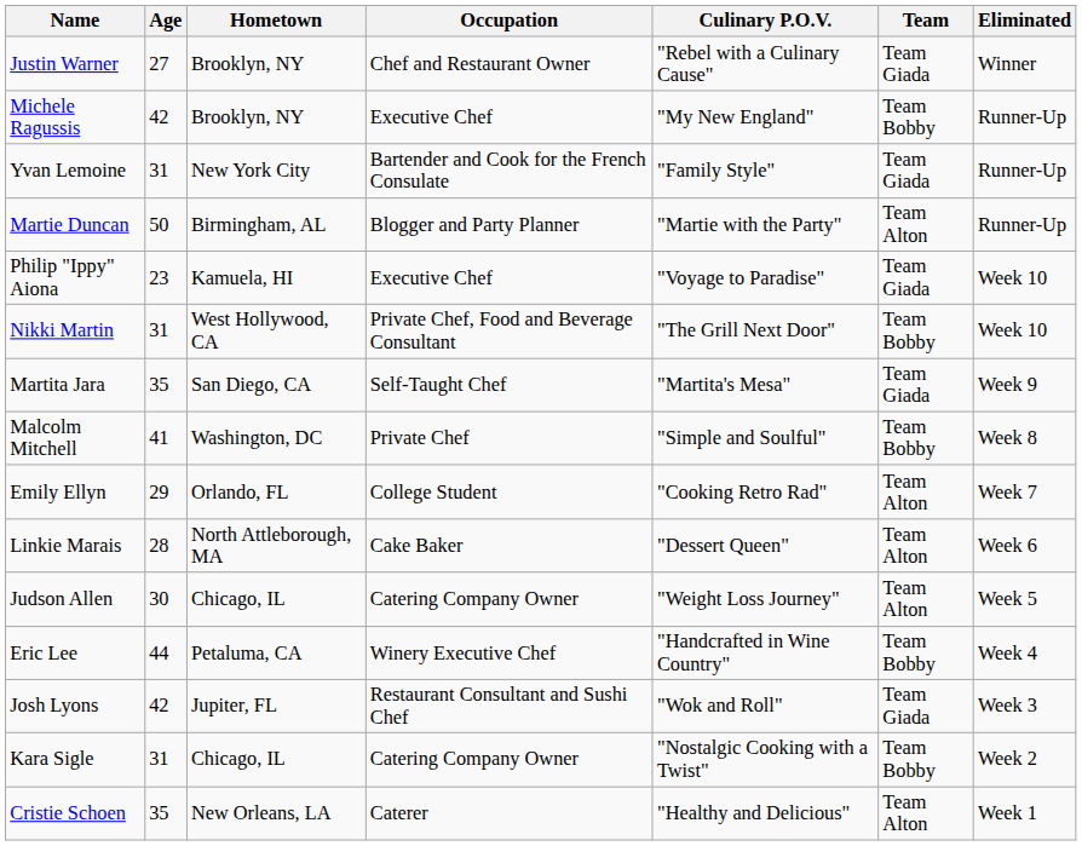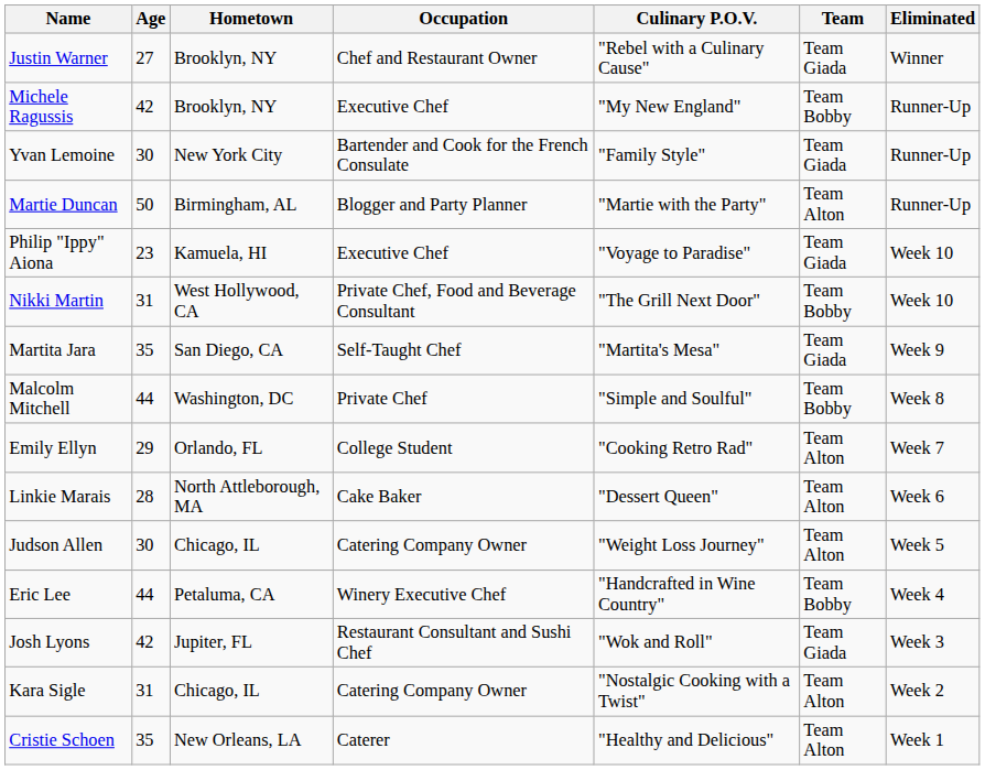 <table class="wikitable">
 <tr>
 <th>Name</th>
 <th>Age</th>
 <th>Hometown</th>
 <th>Occupation</th>
 <th>Culinary P.O.V.</th>
 <th>Team</th>
 <th>Eliminated</th>
 </tr>
 <tr>
 <td><a href='#'>Justin Warner</a></td>
 <td>27</td>
 <td>Brooklyn, NY</td>
 <td>Chef and Restaurant Owner</td>
 <td>"Rebel with a Culinary Cause"</td>
 <td>Team Giada</td>
 <td>Winner</td>
 </tr>
 <tr>
 <td><a href='#'>Michele Ragussis</a></td>
 <td>42</td>
 <td>Brooklyn, NY</td>
 <td>Executive Chef</td>
 <td>"My New England"</td>
 <td>Team Bobby</td>
 <td>Runner-Up</td>
 </tr>
 <tr>
 <td>Yvan Lemoine</td>
-<td>31</td>
+<td>30</td>
 <td>New York City</td>
 <td>Bartender and Cook for the French Consulate</td>
 <td>"Family Style"</td>
 <td>Team Giada</td>
 <td>Runner-Up</td>
 </tr>
 <tr>
 <td><a href='#'>Martie Duncan</a></td>
 <td>50</td>
 <td>Birmingham, AL</td>
 <td>Blogger and Party Planner</td>
 <td>"Martie with the Party"</td>
 <td>Team Alton</td>
 <td>Runner-Up</td>
 </tr>
 <tr |>
 <td>Philip "Ippy" Aiona</td>
 <td>23</td>
 <td>Kamuela, HI</td>
 <td>Executive Chef</td>
 <td>"Voyage to Paradise"</td>
 <td>Team Giada</td>
 <td>Week 10</td>
 </tr>
 <tr>
 <td><a href='#'>Nikki Martin</a></td>
 <td>31</td>
 <td>West Hollywood, CA</td>
 <td>Private Chef, Food and Beverage Consultant</td>
 <td>"The Grill Next Door"</td>
 <td>Team Bobby</td>
 <td>Week 10</td>
 </tr>
 <tr>
 <td>Martita Jara</td>
 <td>35</td>
 <td>San Diego, CA</td>
 <td>Self-Taught Chef</td>
 <td>"Martita's Mesa"</td>
 <td>Team Giada</td>
 <td>Week 9</td>
 </tr>
 <tr>
 <td>Malcolm Mitchell</td>
-<td>41</td>
+<td>44</td>
 <td>Washington, DC</td>
 <td>Private Chef</td>
 <td>"Simple and Soulful"</td>
 <td>Team Bobby</td>
 <td>Week 8</td>
 </tr>
 <tr>
 <td>Emily Ellyn</td>
 <td>29</td>
 <td>Orlando, FL</td>
 <td>College Student</td>
 <td>"Cooking Retro Rad"</td>
 <td>Team Alton</td>
 <td>Week 7</td>
 </tr>
 <tr>
 <td>Linkie Marais</td>
 <td>28</td>
 <td>North Attleborough, MA</td>
 <td>Cake Baker</td>
 <td>"Dessert Queen"</td>
 <td>Team Alton</td>
 <td>Week 6</td>
 </tr>
 <tr>
 <td>Judson Allen</td>
 <td>30</td>
 <td>Chicago, IL</td>
 <td>Catering Company Owner</td>
 <td>"Weight Loss Journey"</td>
 <td>Team Alton</td>
 <td>Week 5</td>
 </tr>
 <tr>
 <td>Eric Lee</td>
 <td>44</td>
 <td>Petaluma, CA</td>
 <td>Winery Executive Chef</td>
 <td>"Handcrafted in Wine Country"</td>
 <td>Team Bobby</td>
 <td>Week 4</td>
 </tr>
 <tr>
 <td>Josh Lyons</td>
 <td>42</td>
 <td>Jupiter, FL</td>
 <td>Restaurant Consultant and Sushi Chef</td>
 <td>"Wok and Roll"</td>
 <td>Team Giada</td>
 <td>Week 3</td>
 </tr>
 <tr>
 <td>Kara Sigle</td>
 <td>31</td>
 <td>Chicago, IL</td>
 <td>Catering Company Owner</td>
 <td>"Nostalgic Cooking with a Twist"</td>
-<td>Team Bobby</td>
+<td>Team Alton</td>
 <td>Week 2</td>
 </tr>
 <tr>
 <td><a href='#'>Cristie Schoen</a></td>
 <td>35</td>
 <td>New Orleans, LA</td>
 <td>Caterer</td>
 <td>"Healthy and Delicious"</td>
 <td>Team Alton</td>
 <td>Week 1</td>
 </tr>
 </table>
